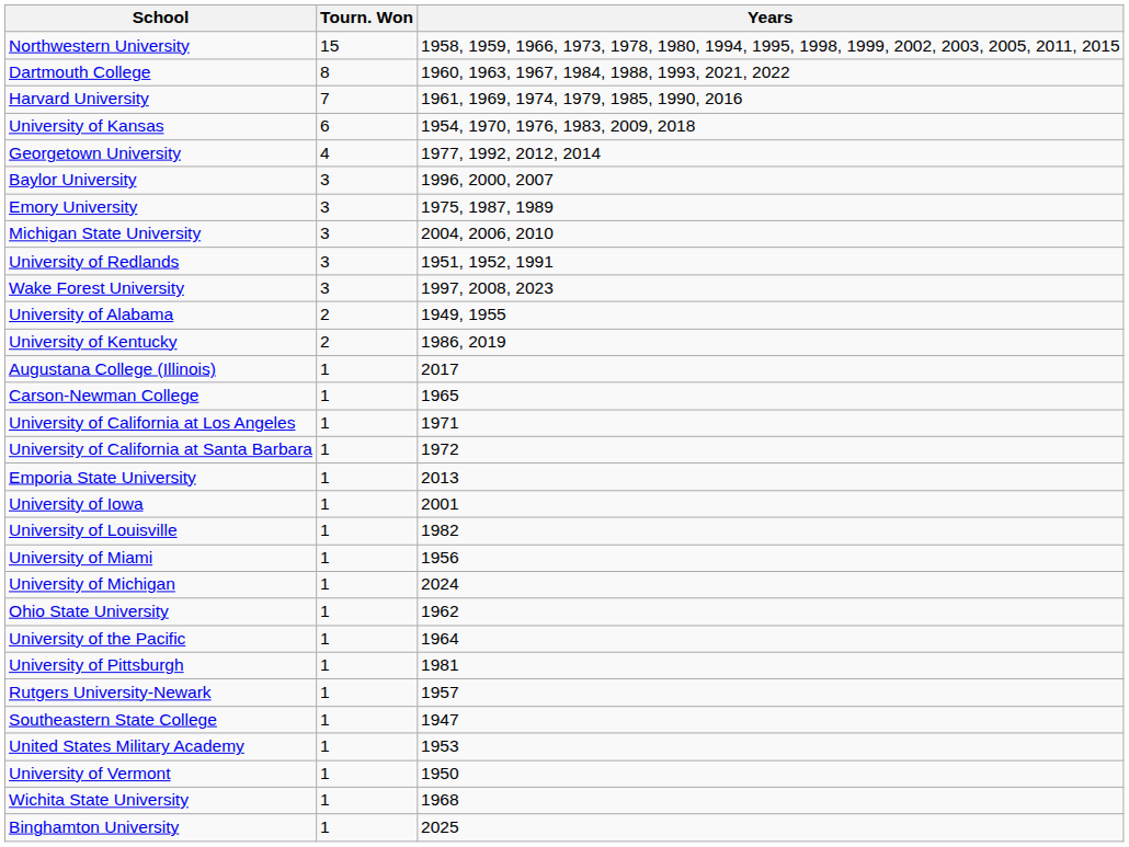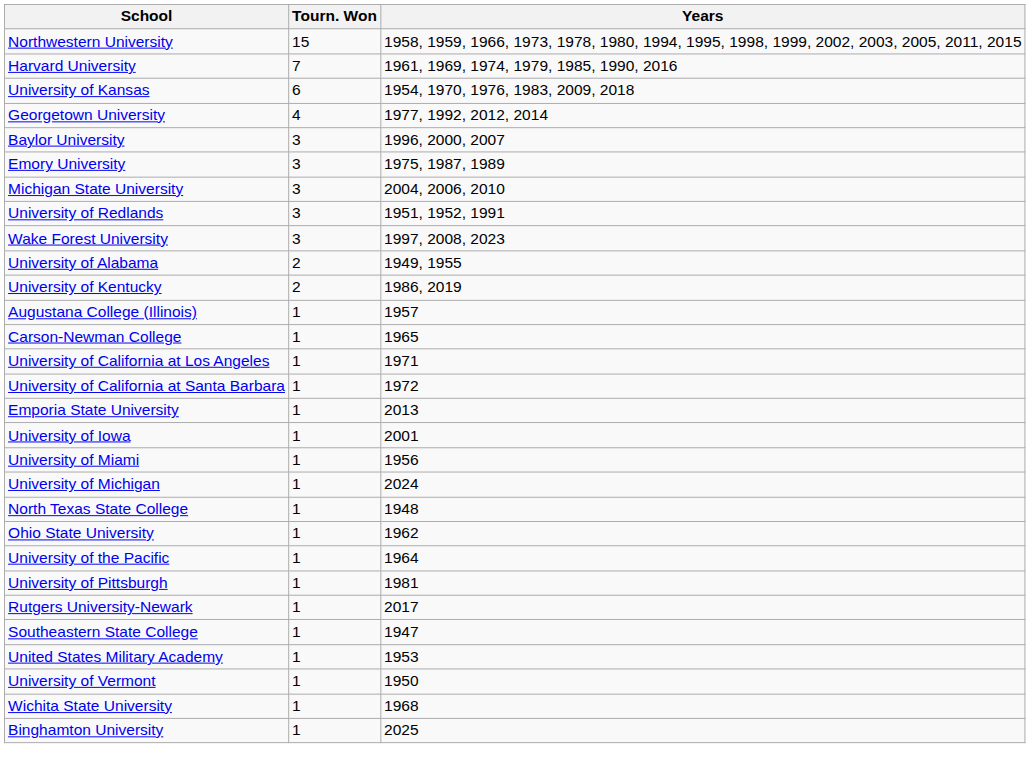 <table class=wikitable>
 <tr>
 <th>School</th>
 <th>Tourn. Won</th>
 <th>Years</th>
 </tr>
 <tr>
 <td><a href='#'>Northwestern University</a></td>
 <td>15</td>
 <td>1958, 1959, 1966, 1973, 1978, 1980, 1994, 1995, 1998, 1999, 2002, 2003, 2005, 2011, 2015</td>
-</tr>
-<tr>
-<td><a href='#'>Dartmouth College</a></td>
-<td>8</td>
-<td>1960, 1963, 1967, 1984, 1988, 1993, 2021, 2022</td>
 </tr>
 <tr>
 <td><a href='#'>Harvard University</a></td>
 <td>7</td>
 <td>1961, 1969, 1974, 1979, 1985, 1990, 2016</td>
 </tr>
 <tr>
 <td><a href='#'>University of Kansas</a></td>
 <td>6</td>
 <td>1954, 1970, 1976, 1983, 2009, 2018</td>
 </tr>
 <tr>
 <td><a href='#'>Georgetown University</a></td>
 <td>4</td>
 <td>1977, 1992, 2012, 2014</td>
 </tr>
 <tr>
 <td><a href='#'>Baylor University</a></td>
 <td>3</td>
 <td>1996, 2000, 2007</td>
 </tr>
 <tr>
 <td><a href='#'>Emory University</a></td>
 <td>3</td>
 <td>1975, 1987, 1989</td>
 </tr>
 <tr>
 <td><a href='#'>Michigan State University</a></td>
 <td>3</td>
 <td>2004, 2006, 2010</td>
 </tr>
 <tr>
 <td><a href='#'>University of Redlands</a></td>
 <td>3</td>
 <td>1951, 1952, 1991</td>
 </tr>
 <tr>
 <td><a href='#'>Wake Forest University</a></td>
 <td>3</td>
 <td>1997, 2008, 2023</td>
 </tr>
 <tr>
 <td><a href='#'>University of Alabama</a></td>
 <td>2</td>
 <td>1949, 1955</td>
 </tr>
 <tr>
 <td><a href='#'>University of Kentucky</a></td>
 <td>2</td>
 <td>1986, 2019</td>
 </tr>
 <tr>
 <td><a href='#'>Augustana College (Illinois)</a></td>
 <td>1</td>
-<td>2017</td>
+<td>1957</td>
 </tr>
 <tr>
 <td><a href='#'>Carson-Newman College</a></td>
 <td>1</td>
 <td>1965</td>
 </tr>
 <tr>
 <td><a href='#'>University of California at Los Angeles</a></td>
 <td>1</td>
 <td>1971</td>
 </tr>
 <tr>
 <td><a href='#'>University of California at Santa Barbara</a></td>
 <td>1</td>
 <td>1972</td>
 </tr>
 <tr>
 <td><a href='#'>Emporia State University</a></td>
 <td>1</td>
 <td>2013</td>
 </tr>
 <tr>
 <td><a href='#'>University of Iowa</a></td>
 <td>1</td>
 <td>2001</td>
 </tr>
 <tr>
-<td><a href='#'>University of Louisville</a></td>
-<td>1</td>
-<td>1982</td>
-</tr>
-<tr>
 <td><a href='#'>University of Miami</a></td>
 <td>1</td>
 <td>1956</td>
 </tr>
 <tr>
 <td><a href='#'>University of Michigan</a></td>
 <td>1</td>
 <td>2024</td>
+</tr>
+<tr>
+<td><a href='#'>North Texas State College</a></td>
+<td>1</td>
+<td>1948</td>
 </tr>
 <tr>
 <td><a href='#'>Ohio State University</a></td>
 <td>1</td>
 <td>1962</td>
 </tr>
 <tr>
 <td><a href='#'>University of the Pacific</a></td>
 <td>1</td>
 <td>1964</td>
 </tr>
 <tr>
 <td><a href='#'>University of Pittsburgh</a></td>
 <td>1</td>
 <td>1981</td>
 </tr>
 <tr>
 <td><a href='#'>Rutgers University-Newark</a></td>
 <td>1</td>
-<td>1957</td>
+<td>2017</td>
 </tr>
 <tr>
 <td><a href='#'>Southeastern State College</a></td>
 <td>1</td>
 <td>1947</td>
 </tr>
 <tr>
 <td><a href='#'>United States Military Academy</a></td>
 <td>1</td>
 <td>1953</td>
 </tr>
 <tr>
 <td><a href='#'>University of Vermont</a></td>
 <td>1</td>
 <td>1950</td>
 </tr>
 <tr>
 <td><a href='#'>Wichita State University</a></td>
 <td>1</td>
 <td>1968</td>
 </tr>
 <tr>
 <td><a href='#'>Binghamton University</a></td>
 <td>1</td>
 <td>2025</td>
 </tr>
 </table>
